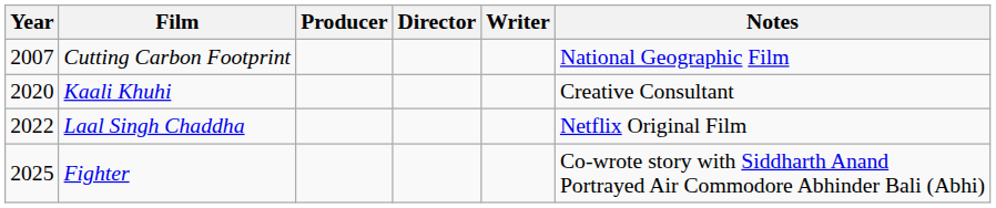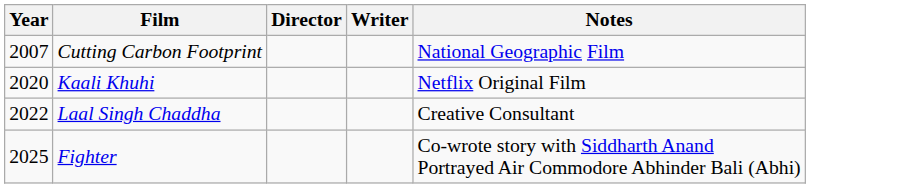 <table class="wikitable">
 <tr>
 <th>Year</th>
 <th>Film</th>
-<th>Producer</th>
 <th>Director</th>
 <th>Writer</th>
 <th>Notes</th>
 </tr>
 <tr>
 <td>2007</td>
 <td><em>Cutting Carbon Footprint</em></td>
 <td></td>
 <td></td>
-<td></td>
 <td><a href='#'>National Geographic</a> <a href='#'>Film</a></td>
 </tr>
 <tr>
 <td>2020</td>
 <td><em><a href='#'>Kaali Khuhi</a></em></td>
 <td></td>
 <td></td>
-<td></td>
-<td>Creative Consultant</td>
+<td><a href='#'>Netflix</a> Original Film</td>
 </tr>
 <tr>
 <td>2022</td>
 <td><em><a href='#'>Laal Singh Chaddha</a></em></td>
 <td></td>
 <td></td>
-<td></td>
-<td><a href='#'>Netflix</a> Original Film</td>
+<td>Creative Consultant</td>
 </tr>
 <tr>
 <td>2025</td>
 <td><a href='#'><em>Fighter</em></a></td>
 <td></td>
 <td></td>
-<td></td>
 <td>Co-wrote story with <a href='#'>Siddharth Anand</a><br>Portrayed Air Commodore Abhinder Bali (Abhi)</td>
 </tr>
 </table>
